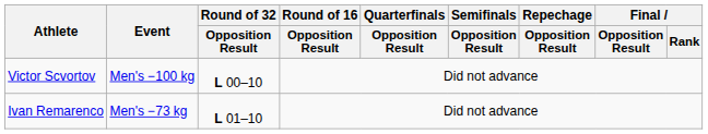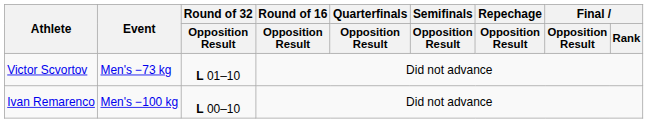 <table class="wikitable" style="font-size:90%">
 <tr>
 <th rowspan="2">Athlete</th>
 <th rowspan="2">Event</th>
 <th>Round of 32</th>
 <th>Round of 16</th>
 <th>Quarterfinals</th>
 <th>Semifinals</th>
 <th>Repechage</th>
 <th colspan=2>Final / </th>
 </tr>
 <tr style="font-size:95%">
 <th>Opposition<br>Result</th>
 <th>Opposition<br>Result</th>
 <th>Opposition<br>Result</th>
 <th>Opposition<br>Result</th>
 <th>Opposition<br>Result</th>
 <th>Opposition<br>Result</th>
 <th>Rank</th>
 </tr>
 <tr align=center>
 <td align=left><a href='#'>Victor Scvortov</a></td>
+<td align=left><a href='#'>Men's −73 kg</a></td>
+<td><br><strong>L</strong> 01–10</td>
+<td colspan=6>Did not advance</td>
+</tr>
+<tr align=center>
+<td align=left><a href='#'>Ivan Remarenco</a></td>
 <td align=left><a href='#'>Men's −100 kg</a></td>
 <td><br><strong>L</strong> 00–10</td>
 <td colspan=6>Did not advance</td>
 </tr>
-<tr align=center>
-<td align=left><a href='#'>Ivan Remarenco</a></td>
-<td align=left><a href='#'>Men's −73 kg</a></td>
-<td><br><strong>L</strong> 01–10</td>
-<td colspan=6>Did not advance</td>
-</tr>
 </table>
